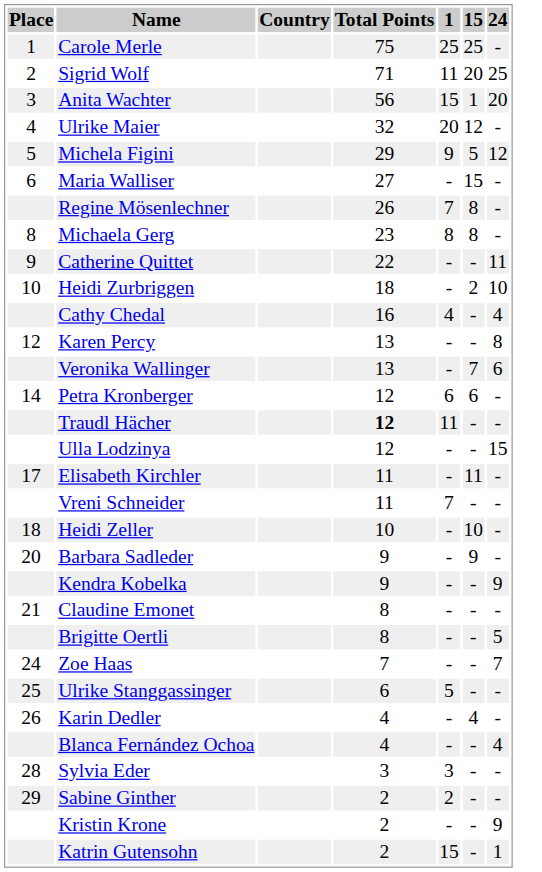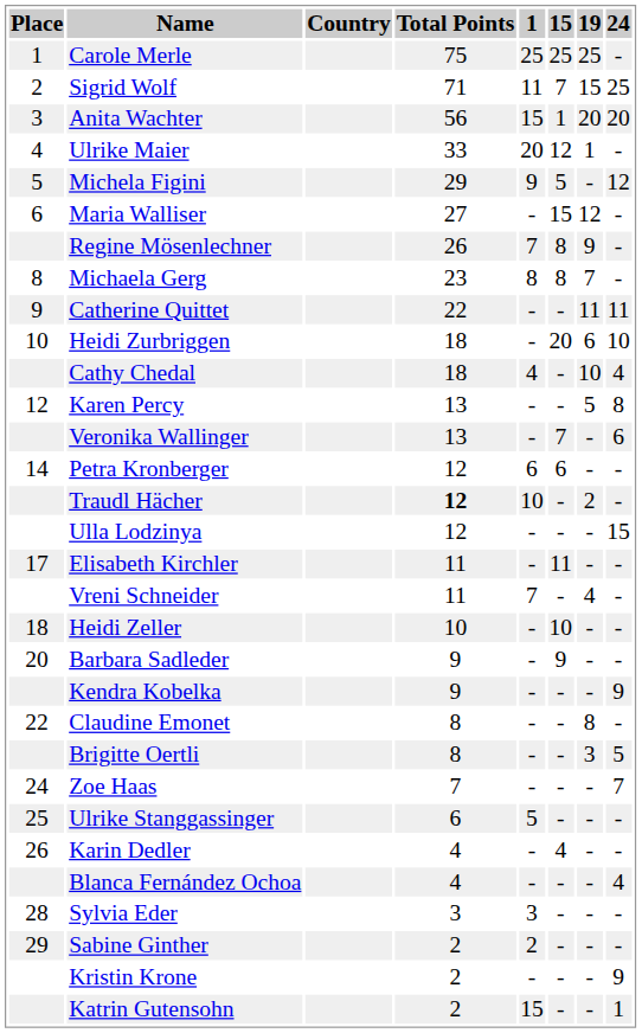 <table border="0" style="border: 1px solid #999; background-color:#FFFFFF; text-align:center">
 <tr align="center" bgcolor="#CCCCCC">
 <th>Place</th>
 <th>Name</th>
 <th>Country</th>
 <th>Total Points</th>
 <th>1</th>
 <th>15</th>
+<th>19</th>
 <th>24</th>
 </tr>
 <tr bgcolor="#EFEFEF">
 <td>1</td>
 <td align="left"><a href='#'>Carole Merle</a></td>
 <td align="left"></td>
 <td>75</td>
+<td>25</td>
 <td>25</td>
 <td>25</td>
 <td>-</td>
 </tr>
 <tr>
 <td>2</td>
 <td align="left"><a href='#'>Sigrid Wolf</a></td>
 <td align="left"></td>
 <td>71</td>
 <td>11</td>
-<td>20</td>
+<td>7</td>
+<td>15</td>
 <td>25</td>
 </tr>
 <tr bgcolor="#EFEFEF">
 <td>3</td>
 <td align="left"><a href='#'>Anita Wachter</a></td>
 <td align="left"></td>
 <td>56</td>
 <td>15</td>
 <td>1</td>
 <td>20</td>
+<td>20</td>
 </tr>
 <tr>
 <td>4</td>
 <td align="left"><a href='#'>Ulrike Maier</a></td>
 <td align="left"></td>
-<td>32</td>
+<td>33</td>
 <td>20</td>
 <td>12</td>
+<td>1</td>
 <td>-</td>
 </tr>
 <tr bgcolor="#EFEFEF">
 <td>5</td>
 <td align="left"><a href='#'>Michela Figini</a></td>
 <td align="left"></td>
 <td>29</td>
 <td>9</td>
 <td>5</td>
+<td>-</td>
 <td>12</td>
 </tr>
 <tr>
 <td>6</td>
 <td align="left"><a href='#'>Maria Walliser</a></td>
 <td align="left"></td>
 <td>27</td>
 <td>-</td>
 <td>15</td>
+<td>12</td>
 <td>-</td>
 </tr>
 <tr bgcolor="#EFEFEF">
 <td></td>
 <td align="left"><a href='#'>Regine Mösenlechner</a></td>
 <td align="left"></td>
 <td>26</td>
 <td>7</td>
 <td>8</td>
+<td>9</td>
 <td>-</td>
 </tr>
 <tr>
 <td>8</td>
 <td align="left"><a href='#'>Michaela Gerg</a></td>
 <td align="left"></td>
 <td>23</td>
 <td>8</td>
 <td>8</td>
+<td>7</td>
 <td>-</td>
 </tr>
 <tr bgcolor="#EFEFEF">
 <td>9</td>
 <td align="left"><a href='#'>Catherine Quittet</a></td>
 <td align="left"></td>
 <td>22</td>
 <td>-</td>
 <td>-</td>
 <td>11</td>
+<td>11</td>
 </tr>
 <tr>
 <td>10</td>
 <td align="left"><a href='#'>Heidi Zurbriggen</a></td>
 <td align="left"></td>
 <td>18</td>
 <td>-</td>
-<td>2</td>
+<td>20</td>
+<td>6</td>
 <td>10</td>
 </tr>
 <tr bgcolor="#EFEFEF">
 <td></td>
 <td align="left"><a href='#'>Cathy Chedal</a></td>
 <td align="left"></td>
-<td>16</td>
+<td>18</td>
 <td>4</td>
 <td>-</td>
+<td>10</td>
 <td>4</td>
 </tr>
 <tr>
 <td>12</td>
 <td align="left"><a href='#'>Karen Percy</a></td>
 <td align="left"></td>
 <td>13</td>
 <td>-</td>
 <td>-</td>
+<td>5</td>
 <td>8</td>
 </tr>
 <tr bgcolor="#EFEFEF">
 <td></td>
 <td align="left"><a href='#'>Veronika Wallinger</a></td>
 <td align="left"></td>
 <td>13</td>
 <td>-</td>
 <td>7</td>
+<td>-</td>
 <td>6</td>
 </tr>
 <tr>
 <td>14</td>
 <td align="left"><a href='#'>Petra Kronberger</a></td>
 <td align="left"></td>
 <td>12</td>
 <td>6</td>
 <td>6</td>
 <td>-</td>
+<td>-</td>
 </tr>
 <tr bgcolor="#EFEFEF">
 <td></td>
 <td align="left"><a href='#'>Traudl Hächer</a></td>
 <td align="left"></td>
 <td><strong>12</strong></td>
-<td>11</td>
+<td>10</td>
 <td>-</td>
+<td>2</td>
 <td>-</td>
 </tr>
 <tr>
 <td></td>
 <td align="left"><a href='#'>Ulla Lodzinya</a></td>
 <td align="left"></td>
 <td>12</td>
+<td>-</td>
 <td>-</td>
 <td>-</td>
 <td>15</td>
 </tr>
 <tr bgcolor="#EFEFEF">
 <td>17</td>
 <td align="left"><a href='#'>Elisabeth Kirchler</a></td>
 <td align="left"></td>
 <td>11</td>
 <td>-</td>
 <td>11</td>
 <td>-</td>
+<td>-</td>
 </tr>
 <tr>
 <td></td>
 <td align="left"><a href='#'>Vreni Schneider</a></td>
 <td align="left"></td>
 <td>11</td>
 <td>7</td>
 <td>-</td>
+<td>4</td>
 <td>-</td>
 </tr>
 <tr bgcolor="#EFEFEF">
 <td>18</td>
 <td align="left"><a href='#'>Heidi Zeller</a></td>
 <td align="left"></td>
 <td>10</td>
 <td>-</td>
 <td>10</td>
 <td>-</td>
+<td>-</td>
 </tr>
 <tr>
 <td>20</td>
 <td align="left"><a href='#'>Barbara Sadleder</a></td>
 <td align="left"></td>
 <td>9</td>
 <td>-</td>
 <td>9</td>
 <td>-</td>
+<td>-</td>
 </tr>
 <tr bgcolor="#EFEFEF">
 <td></td>
 <td align="left"><a href='#'>Kendra Kobelka</a></td>
 <td align="left"></td>
 <td>9</td>
 <td>-</td>
 <td>-</td>
+<td>-</td>
 <td>9</td>
 </tr>
 <tr>
-<td>21</td>
+<td>22</td>
 <td align="left"><a href='#'>Claudine Emonet</a></td>
 <td align="left"></td>
 <td>8</td>
 <td>-</td>
 <td>-</td>
+<td>8</td>
 <td>-</td>
 </tr>
 <tr bgcolor="#EFEFEF">
 <td></td>
 <td align="left"><a href='#'>Brigitte Oertli</a></td>
 <td align="left"></td>
 <td>8</td>
 <td>-</td>
 <td>-</td>
+<td>3</td>
 <td>5</td>
 </tr>
 <tr>
 <td>24</td>
 <td align="left"><a href='#'>Zoe Haas</a></td>
 <td align="left"></td>
 <td>7</td>
+<td>-</td>
 <td>-</td>
 <td>-</td>
 <td>7</td>
 </tr>
 <tr bgcolor="#EFEFEF">
 <td>25</td>
 <td align="left"><a href='#'>Ulrike Stanggassinger</a></td>
 <td align="left"></td>
 <td>6</td>
 <td>5</td>
 <td>-</td>
 <td>-</td>
+<td>-</td>
 </tr>
 <tr>
 <td>26</td>
 <td align="left"><a href='#'>Karin Dedler</a></td>
 <td align="left"></td>
 <td>4</td>
 <td>-</td>
 <td>4</td>
 <td>-</td>
+<td>-</td>
 </tr>
 <tr bgcolor="#EFEFEF">
 <td></td>
 <td align="left"><a href='#'>Blanca Fernández Ochoa</a></td>
 <td align="left"></td>
 <td>4</td>
+<td>-</td>
 <td>-</td>
 <td>-</td>
 <td>4</td>
 </tr>
 <tr>
 <td>28</td>
 <td align="left"><a href='#'>Sylvia Eder</a></td>
 <td align="left"></td>
 <td>3</td>
 <td>3</td>
 <td>-</td>
 <td>-</td>
+<td>-</td>
 </tr>
 <tr bgcolor="#EFEFEF">
 <td>29</td>
 <td align="left"><a href='#'>Sabine Ginther</a></td>
 <td align="left"></td>
 <td>2</td>
 <td>2</td>
 <td>-</td>
 <td>-</td>
+<td>-</td>
 </tr>
 <tr>
 <td></td>
 <td align="left"><a href='#'>Kristin Krone</a></td>
 <td align="left"></td>
 <td>2</td>
+<td>-</td>
 <td>-</td>
 <td>-</td>
 <td>9</td>
 </tr>
 <tr bgcolor="#EFEFEF">
 <td></td>
 <td align="left"><a href='#'>Katrin Gutensohn</a></td>
 <td align="left"></td>
 <td>2</td>
 <td>15</td>
 <td>-</td>
+<td>-</td>
 <td>1</td>
 </tr>
 </table>
